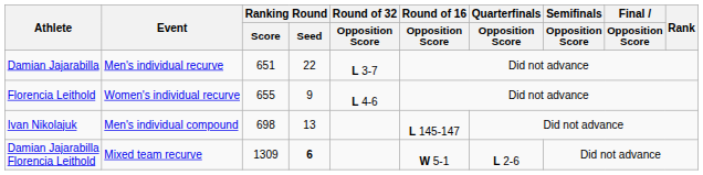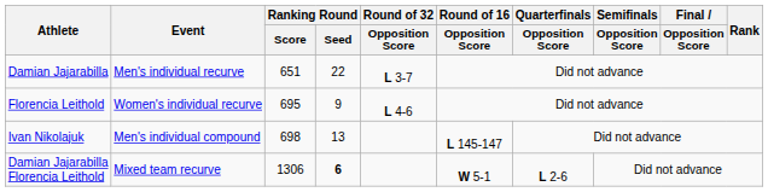 <table class="wikitable" style="font-size:90%">
 <tr>
 <th rowspan="2">Athlete</th>
 <th rowspan="2">Event</th>
 <th colspan="2">Ranking Round</th>
 <th>Round of 32</th>
 <th>Round of 16</th>
 <th>Quarterfinals</th>
 <th>Semifinals</th>
 <th>Final / </th>
 <th rowspan="2">Rank</th>
 </tr>
 <tr style="font-size:95%">
 <th>Score</th>
 <th>Seed</th>
 <th>Opposition<br>Score</th>
 <th>Opposition<br>Score</th>
 <th>Opposition<br>Score</th>
 <th>Opposition<br>Score</th>
 <th>Opposition<br>Score</th>
 </tr>
 <tr align=center>
 <td align=left><a href='#'>Damian Jajarabilla</a></td>
 <td align=left><a href='#'>Men's individual recurve</a></td>
 <td>651</td>
 <td>22</td>
 <td><br><strong>L</strong> 3-7</td>
 <td colspan=5>Did not advance</td>
 </tr>
 <tr align=center>
 <td align=left><a href='#'>Florencia Leithold</a></td>
 <td align=left><a href='#'>Women's individual recurve</a></td>
-<td>655</td>
+<td>695</td>
 <td>9</td>
 <td><br><strong>L</strong> 4-6</td>
 <td colspan=5>Did not advance</td>
 </tr>
 <tr align=center>
 <td align=left><a href='#'>Ivan Nikolajuk</a></td>
 <td align=left><a href='#'>Men's individual compound</a></td>
 <td>698</td>
 <td>13</td>
 <td></td>
 <td><br><strong>L</strong> 145-147</td>
 <td colspan=4>Did not advance</td>
 </tr>
 <tr align=center>
 <td align=left><a href='#'>Damian Jajarabilla</a><br><a href='#'>Florencia Leithold</a></td>
 <td align=left><a href='#'>Mixed team recurve</a></td>
-<td>1309</td>
+<td>1306</td>
 <td><strong>6</strong></td>
 <td></td>
 <td><br><strong>W</strong> 5-1</td>
 <td><br><strong>L</strong> 2-6</td>
 <td colspan=3>Did not advance</td>
 </tr>
 </table>
